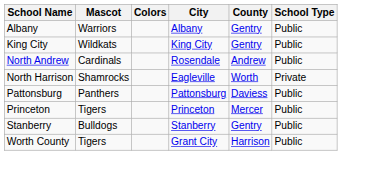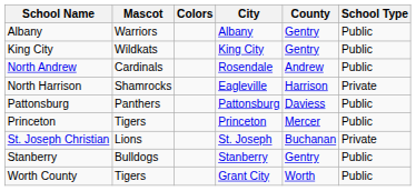 <table class="wikitable">
 <tr>
 <th>School Name</th>
 <th>Mascot</th>
 <th>Colors</th>
 <th>City</th>
 <th>County</th>
 <th>School Type</th>
 </tr>
 <tr>
 <td>Albany</td>
 <td>Warriors</td>
 <td> </td>
 <td><a href='#'>Albany</a></td>
 <td><a href='#'>Gentry</a></td>
 <td>Public</td>
 </tr>
 <tr>
 <td>King City</td>
 <td>Wildkats</td>
 <td> </td>
 <td><a href='#'>King City</a></td>
 <td><a href='#'>Gentry</a></td>
 <td>Public</td>
 </tr>
 <tr>
 <td><a href='#'>North Andrew</a></td>
 <td>Cardinals</td>
 <td> </td>
 <td><a href='#'>Rosendale</a></td>
 <td><a href='#'>Andrew</a></td>
 <td>Public</td>
 </tr>
 <tr>
 <td>North Harrison</td>
 <td>Shamrocks</td>
 <td> </td>
 <td><a href='#'>Eagleville</a></td>
-<td><a href='#'>Worth</a></td>
+<td><a href='#'>Harrison</a></td>
 <td>Private</td>
 </tr>
 <tr>
 <td>Pattonsburg</td>
 <td>Panthers</td>
 <td> </td>
 <td><a href='#'>Pattonsburg</a></td>
 <td><a href='#'>Daviess</a></td>
 <td>Public</td>
 </tr>
 <tr>
 <td>Princeton</td>
 <td>Tigers</td>
 <td> </td>
 <td><a href='#'>Princeton</a></td>
 <td><a href='#'>Mercer</a></td>
 <td>Public</td>
 </tr>
 <tr>
+<td><a href='#'>St. Joseph Christian</a></td>
+<td>Lions</td>
+<td> </td>
+<td><a href='#'>St. Joseph</a></td>
+<td><a href='#'>Buchanan</a></td>
+<td>Private</td>
+</tr>
+<tr>
 <td>Stanberry</td>
 <td>Bulldogs</td>
 <td> </td>
 <td><a href='#'>Stanberry</a></td>
 <td><a href='#'>Gentry</a></td>
 <td>Public</td>
 </tr>
 <tr>
 <td>Worth County</td>
 <td>Tigers</td>
 <td> </td>
 <td><a href='#'>Grant City</a></td>
-<td><a href='#'>Harrison</a></td>
+<td><a href='#'>Worth</a></td>
 <td>Public</td>
 </tr>
 </table>
